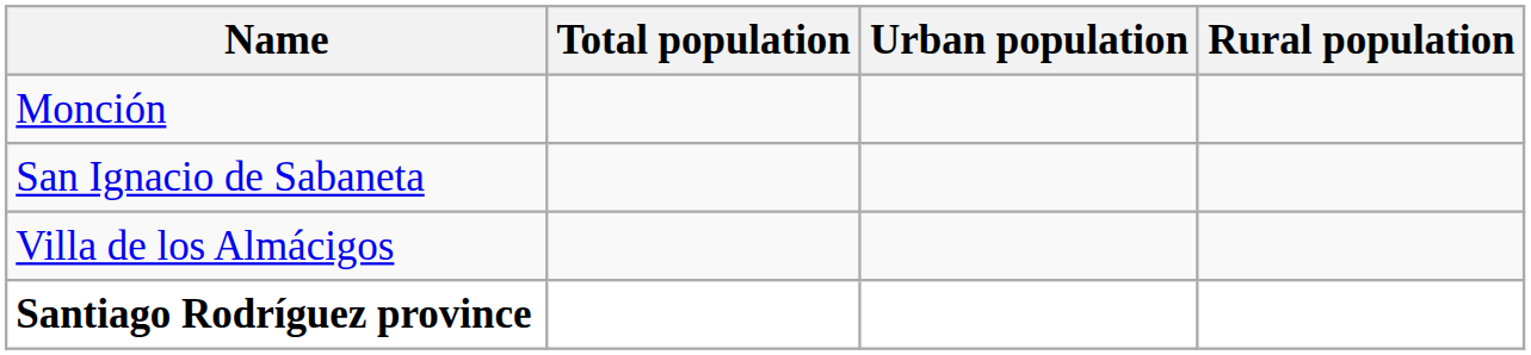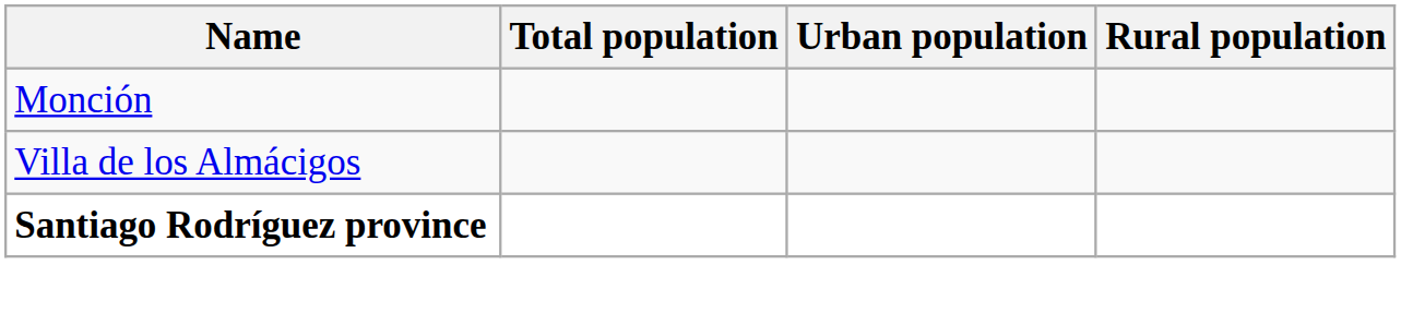 <table class="wikitable sortable" style="text-align:right; font-size:95%;">
 <tr>
 <th width="190px">Name</th>
 <th>Total population</th>
 <th>Urban population</th>
 <th>Rural population</th>
 </tr>
 <tr>
 <td align="left"><a href='#'>Monción</a></td>
-<td></td>
-<td></td>
-<td></td>
-</tr>
-<tr>
-<td align="left"><a href='#'>San Ignacio de Sabaneta</a></td>
 <td></td>
 <td></td>
 <td></td>
 </tr>
 <tr>
 <td align="left"><a href='#'>Villa de los Almácigos</a></td>
 <td></td>
 <td></td>
 <td></td>
 </tr>
 <tr style="background:white">
 <td align="left"><strong>Santiago Rodríguez province</strong></td>
 <td></td>
 <td></td>
 <td></td>
 </tr>
 </table>
